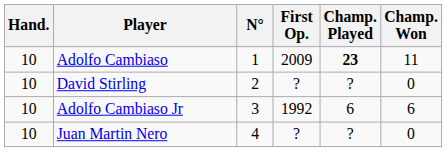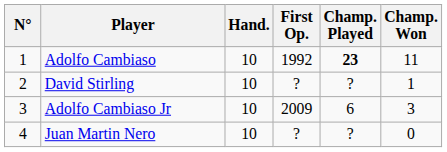 <table class="wikitable sortable" style="text-align:left">
 <tr>
+<th width=30px>N°</th>
+<th width=180px>Player</th>
 <th width=40px>Hand.</th>
-<th width=180px>Player</th>
-<th width=30px>N°</th>
 <th width=40px>First Op.</th>
 <th width=40px>Champ. Played</th>
 <th width=40px>Champ. Won</th>
 </tr>
 <tr>
+<td align=center>1</td>
+<td> <a href='#'>Adolfo Cambiaso</a></td>
 <td align=center>10</td>
-<td> <a href='#'>Adolfo Cambiaso</a></td>
-<td align=center>1</td>
-<td align=center>2009</td>
+<td align=center>1992</td>
 <td align=center><strong>23</strong></td>
 <td align=center>11</td>
 </tr>
 <tr>
+<td align=center>2</td>
+<td> <a href='#'>David Stirling</a></td>
 <td align=center>10</td>
-<td> <a href='#'>David Stirling</a></td>
-<td align=center>2</td>
 <td align=center>?</td>
 <td align=center>?</td>
-<td align=center>0</td>
+<td align=center>1</td>
 </tr>
 <tr>
+<td align=center>3</td>
+<td> <a href='#'>Adolfo Cambiaso Jr</a></td>
 <td align=center>10</td>
-<td> <a href='#'>Adolfo Cambiaso Jr</a></td>
+<td align=center>2009</td>
+<td align=center>6</td>
 <td align=center>3</td>
-<td align=center>1992</td>
-<td align=center>6</td>
-<td align=center>6</td>
 </tr>
 <tr>
+<td align=center>4</td>
+<td> <a href='#'>Juan Martin Nero</a></td>
 <td align=center>10</td>
-<td> <a href='#'>Juan Martin Nero</a></td>
-<td align=center>4</td>
 <td align=center>?</td>
 <td align=center>?</td>
 <td align=center>0</td>
 </tr>
 </table>
